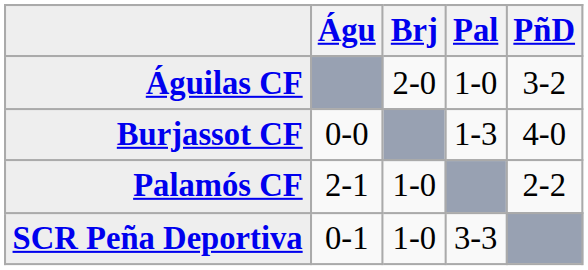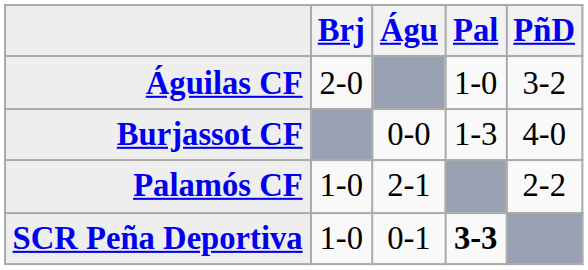 <table class="wikitable">
 <tr style="background:#eeeeee;">
 <td></td>
+<th><a href='#'>Brj</a></th>
 <th><a href='#'>Águ</a></th>
-<th><a href='#'>Brj</a></th>
 <th><a href='#'>Pal</a></th>
 <th><a href='#'>PñD</a></th>
 </tr>
 <tr align=center>
 <td style="background:#eeeeee;" align=right><strong><a href='#'>Águilas CF</a></strong></td>
+<td>2-0</td>
 <td style="background:#98A1B2"></td>
-<td>2-0</td>
 <td>1-0</td>
 <td>3-2</td>
 </tr>
 <tr align=center>
 <td style="background:#eeeeee;" align=right><strong><a href='#'>Burjassot CF</a></strong></td>
+<td style="background:#98A1B2"></td>
 <td>0-0</td>
-<td style="background:#98A1B2"></td>
 <td>1-3</td>
 <td>4-0</td>
 </tr>
 <tr align=center>
 <td style="background:#eeeeee;" align=right><strong><a href='#'>Palamós CF</a></strong></td>
+<td>1-0</td>
 <td>2-1</td>
-<td>1-0</td>
 <td style="background:#98A1B2"></td>
 <td>2-2</td>
 </tr>
 <tr align=center>
 <td style="background:#eeeeee;" align=right><strong><a href='#'>SCR Peña Deportiva</a></strong></td>
+<td>1-0</td>
 <td>0-1</td>
-<td>1-0</td>
-<td>3-3</td>
+<td><strong>3-3</strong></td>
 <td style="background:#98A1B2"></td>
 </tr>
 </table>
